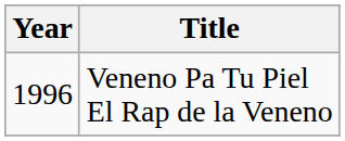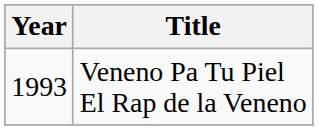 <table class="wikitable">
 <tr>
 <th>Year</th>
 <th>Title</th>
 </tr>
 <tr>
-<td>1996</td>
+<td>1993</td>
 <td>Veneno Pa Tu Piel<br>El Rap de la Veneno</td>
 </tr>
 </table>
